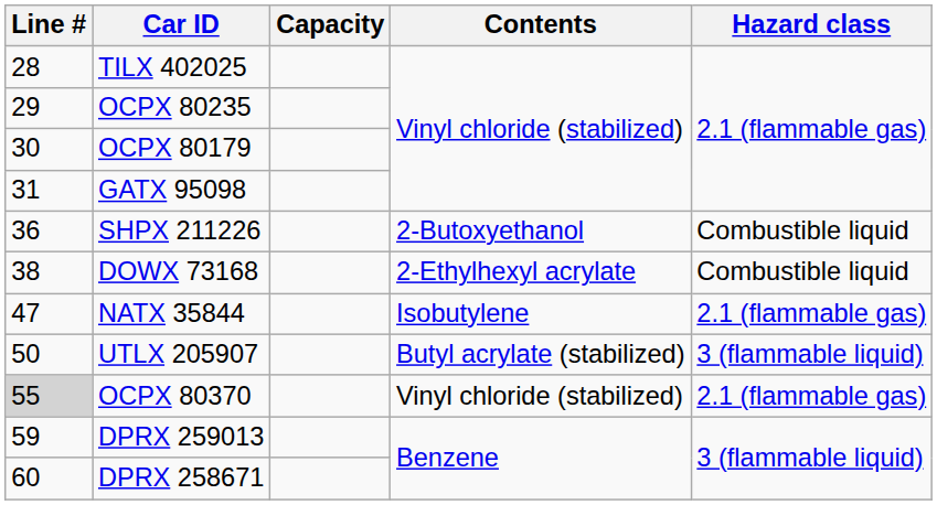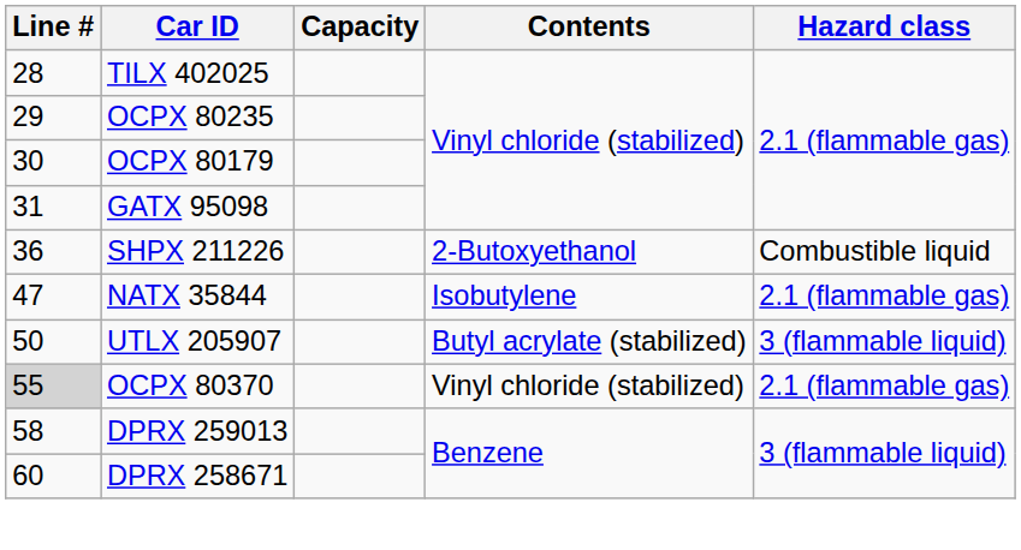 <table class="wikitable sortable">
 <tr>
 <th>Line #</th>
 <th><a href='#'>Car ID</a></th>
 <th>Capacity</th>
 <th>Contents</th>
 <th><a href='#'>Hazard class</a></th>
 </tr>
 <tr>
 <td>28</td>
 <td><a href='#'>TILX</a> 402025</td>
 <td></td>
 <td rowspan="4"><a href='#'>Vinyl chloride</a> (<a href='#'>stabilized</a>)</td>
 <td rowspan="4"><a href='#'>2.1 (flammable gas)</a></td>
 </tr>
 <tr>
 <td>29</td>
 <td><a href='#'>OCPX</a> 80235</td>
 <td></td>
 </tr>
 <tr>
 <td>30</td>
 <td><a href='#'>OCPX</a> 80179</td>
 <td></td>
 </tr>
 <tr>
 <td>31</td>
 <td><a href='#'>GATX</a> 95098</td>
 <td></td>
 </tr>
 <tr>
 <td>36</td>
 <td><a href='#'>SHPX</a> 211226</td>
 <td></td>
 <td><a href='#'>2-Butoxyethanol</a></td>
 <td>Combustible liquid</td>
 </tr>
 <tr>
-<td>38</td>
-<td><a href='#'>DOWX</a> 73168</td>
-<td></td>
-<td><a href='#'>2-Ethylhexyl acrylate</a></td>
-<td>Combustible liquid</td>
-</tr>
-<tr>
 <td>47</td>
 <td><a href='#'>NATX</a> 35844</td>
 <td></td>
 <td><a href='#'>Isobutylene</a></td>
 <td><a href='#'>2.1 (flammable gas)</a></td>
 </tr>
 <tr>
 <td>50</td>
 <td><a href='#'>UTLX</a> 205907</td>
 <td></td>
 <td><a href='#'>Butyl acrylate</a> (stabilized)</td>
 <td><a href='#'>3 (flammable liquid)</a></td>
 </tr>
 <tr>
 <td style="background: lightgrey;">55</td>
 <td><a href='#'>OCPX</a> 80370</td>
 <td></td>
 <td>Vinyl chloride (stabilized)</td>
 <td><a href='#'>2.1 (flammable gas)</a></td>
 </tr>
 <tr>
-<td>59</td>
+<td>58</td>
 <td><a href='#'>DPRX</a> 259013</td>
 <td></td>
 <td rowspan="2"><a href='#'>Benzene</a></td>
 <td rowspan="2"><a href='#'>3 (flammable liquid)</a></td>
 </tr>
 <tr>
 <td>60</td>
 <td><a href='#'>DPRX</a> 258671</td>
 <td></td>
 </tr>
 </table>
